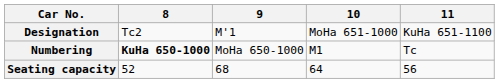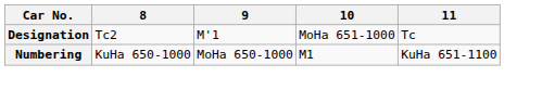 <table class="wikitable">
 <tr>
 <th>Car No.</th>
 <th>8</th>
 <th>9</th>
 <th>10</th>
 <th>11</th>
 </tr>
 <tr>
 <th>Designation</th>
 <td>Tc2</td>
 <td>M'1</td>
 <td>MoHa 651-1000</td>
-<td>KuHa 651-1100</td>
+<td>Tc</td>
 </tr>
 <tr>
 <th>Numbering</th>
-<td><strong>KuHa 650-1000</strong></td>
+<td>KuHa 650-1000</td>
 <td>MoHa 650-1000</td>
 <td>M1</td>
-<td>Tc</td>
-</tr>
-<tr>
-<th>Seating capacity</th>
-<td>52</td>
-<td>68</td>
-<td>64</td>
-<td>56</td>
+<td>KuHa 651-1100</td>
 </tr>
 </table>
